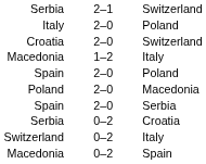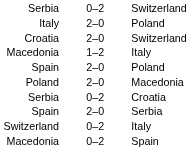 <table style="text-align:center">
 <tr>
 <th width=200></th>
 <th width=100></th>
 <th width=200></th>
 </tr>
 <tr>
 <td align=right>Serbia</td>
-<td>2–1</td>
+<td>0–2</td>
 <td align=left>Switzerland</td>
 </tr>
 <tr>
 <td align=right>Italy</td>
 <td>2–0</td>
 <td align=left>Poland</td>
 </tr>
 <tr>
 <td align=right>Croatia</td>
 <td>2–0</td>
 <td align=left>Switzerland</td>
 </tr>
 <tr>
 <td align=right>Macedonia</td>
 <td>1–2</td>
 <td align=left>Italy</td>
 </tr>
 <tr>
 <td align=right>Spain</td>
 <td>2–0</td>
 <td align=left>Poland</td>
 </tr>
 <tr>
 <td align=right>Poland</td>
 <td>2–0</td>
 <td align=left>Macedonia</td>
 </tr>
 <tr>
+<td align=right>Serbia</td>
+<td>0–2</td>
+<td align=left>Croatia</td>
+</tr>
+<tr>
 <td align=right>Spain</td>
 <td>2–0</td>
 <td align=left>Serbia</td>
-</tr>
-<tr>
-<td align=right>Serbia</td>
-<td>0–2</td>
-<td align=left>Croatia</td>
 </tr>
 <tr>
 <td align=right>Switzerland</td>
 <td>0–2</td>
 <td align=left>Italy</td>
 </tr>
 <tr>
 <td align=right>Macedonia</td>
 <td>0–2</td>
 <td align=left>Spain</td>
 </tr>
 </table>
